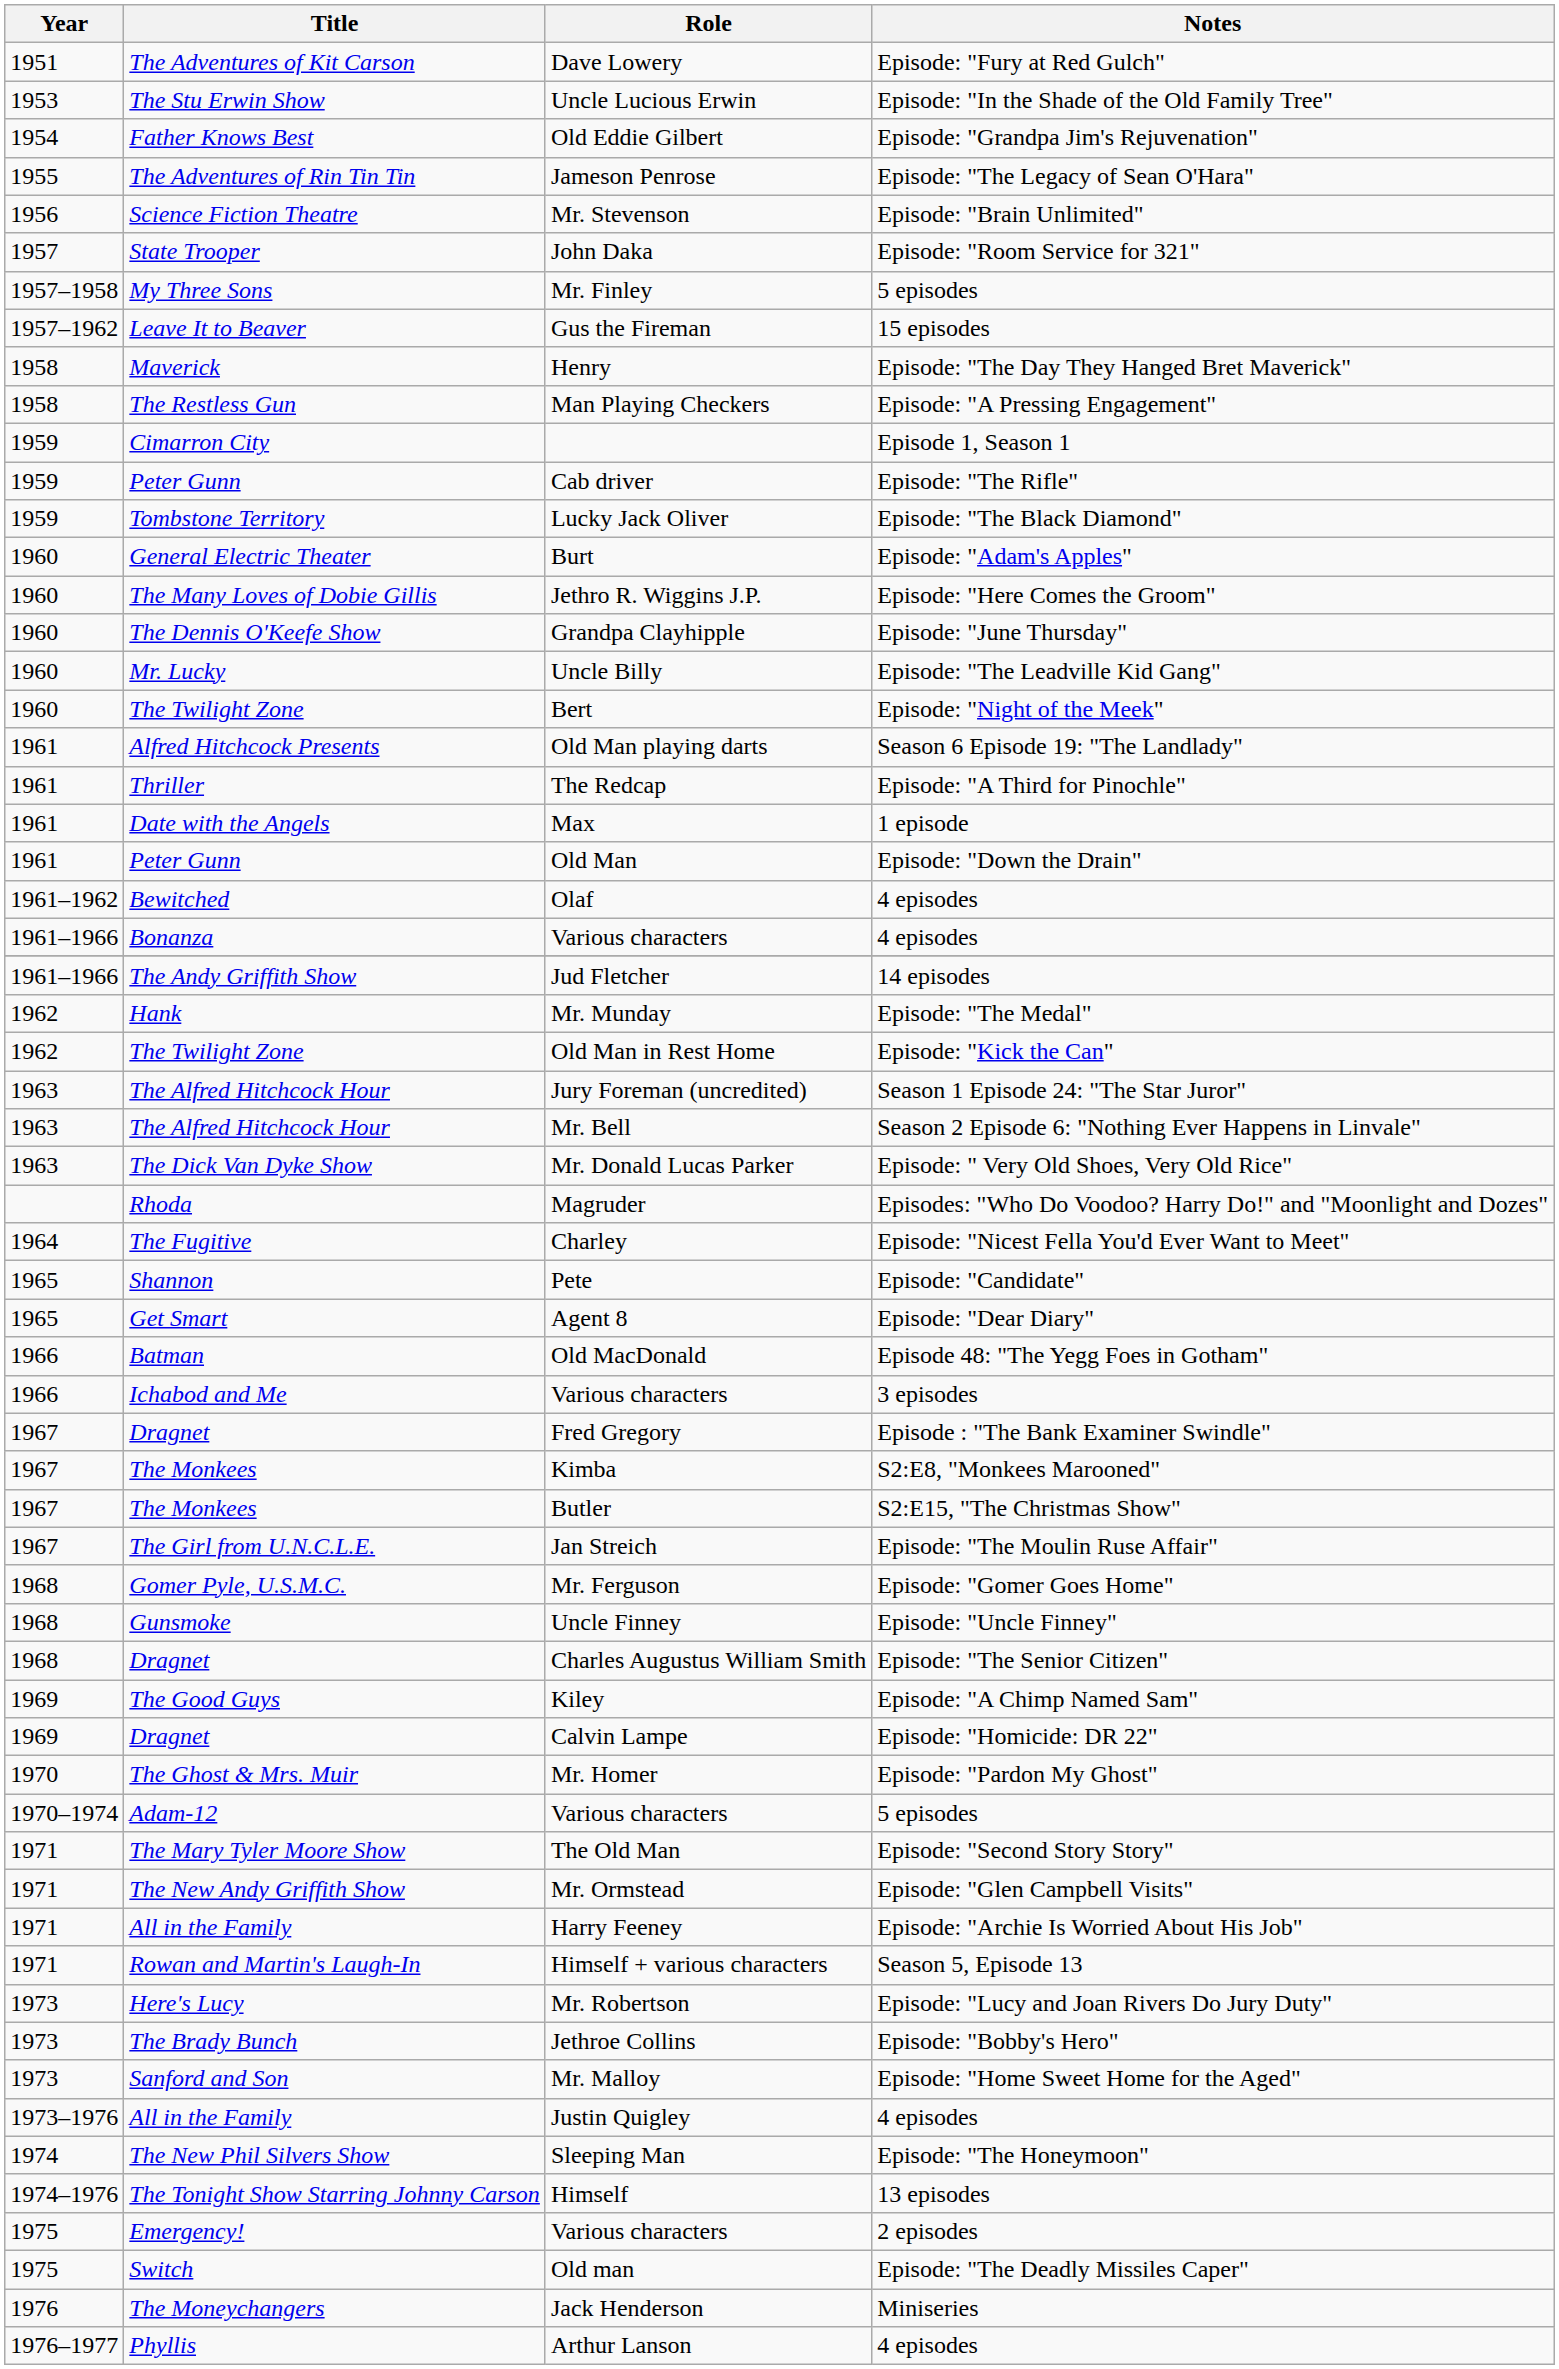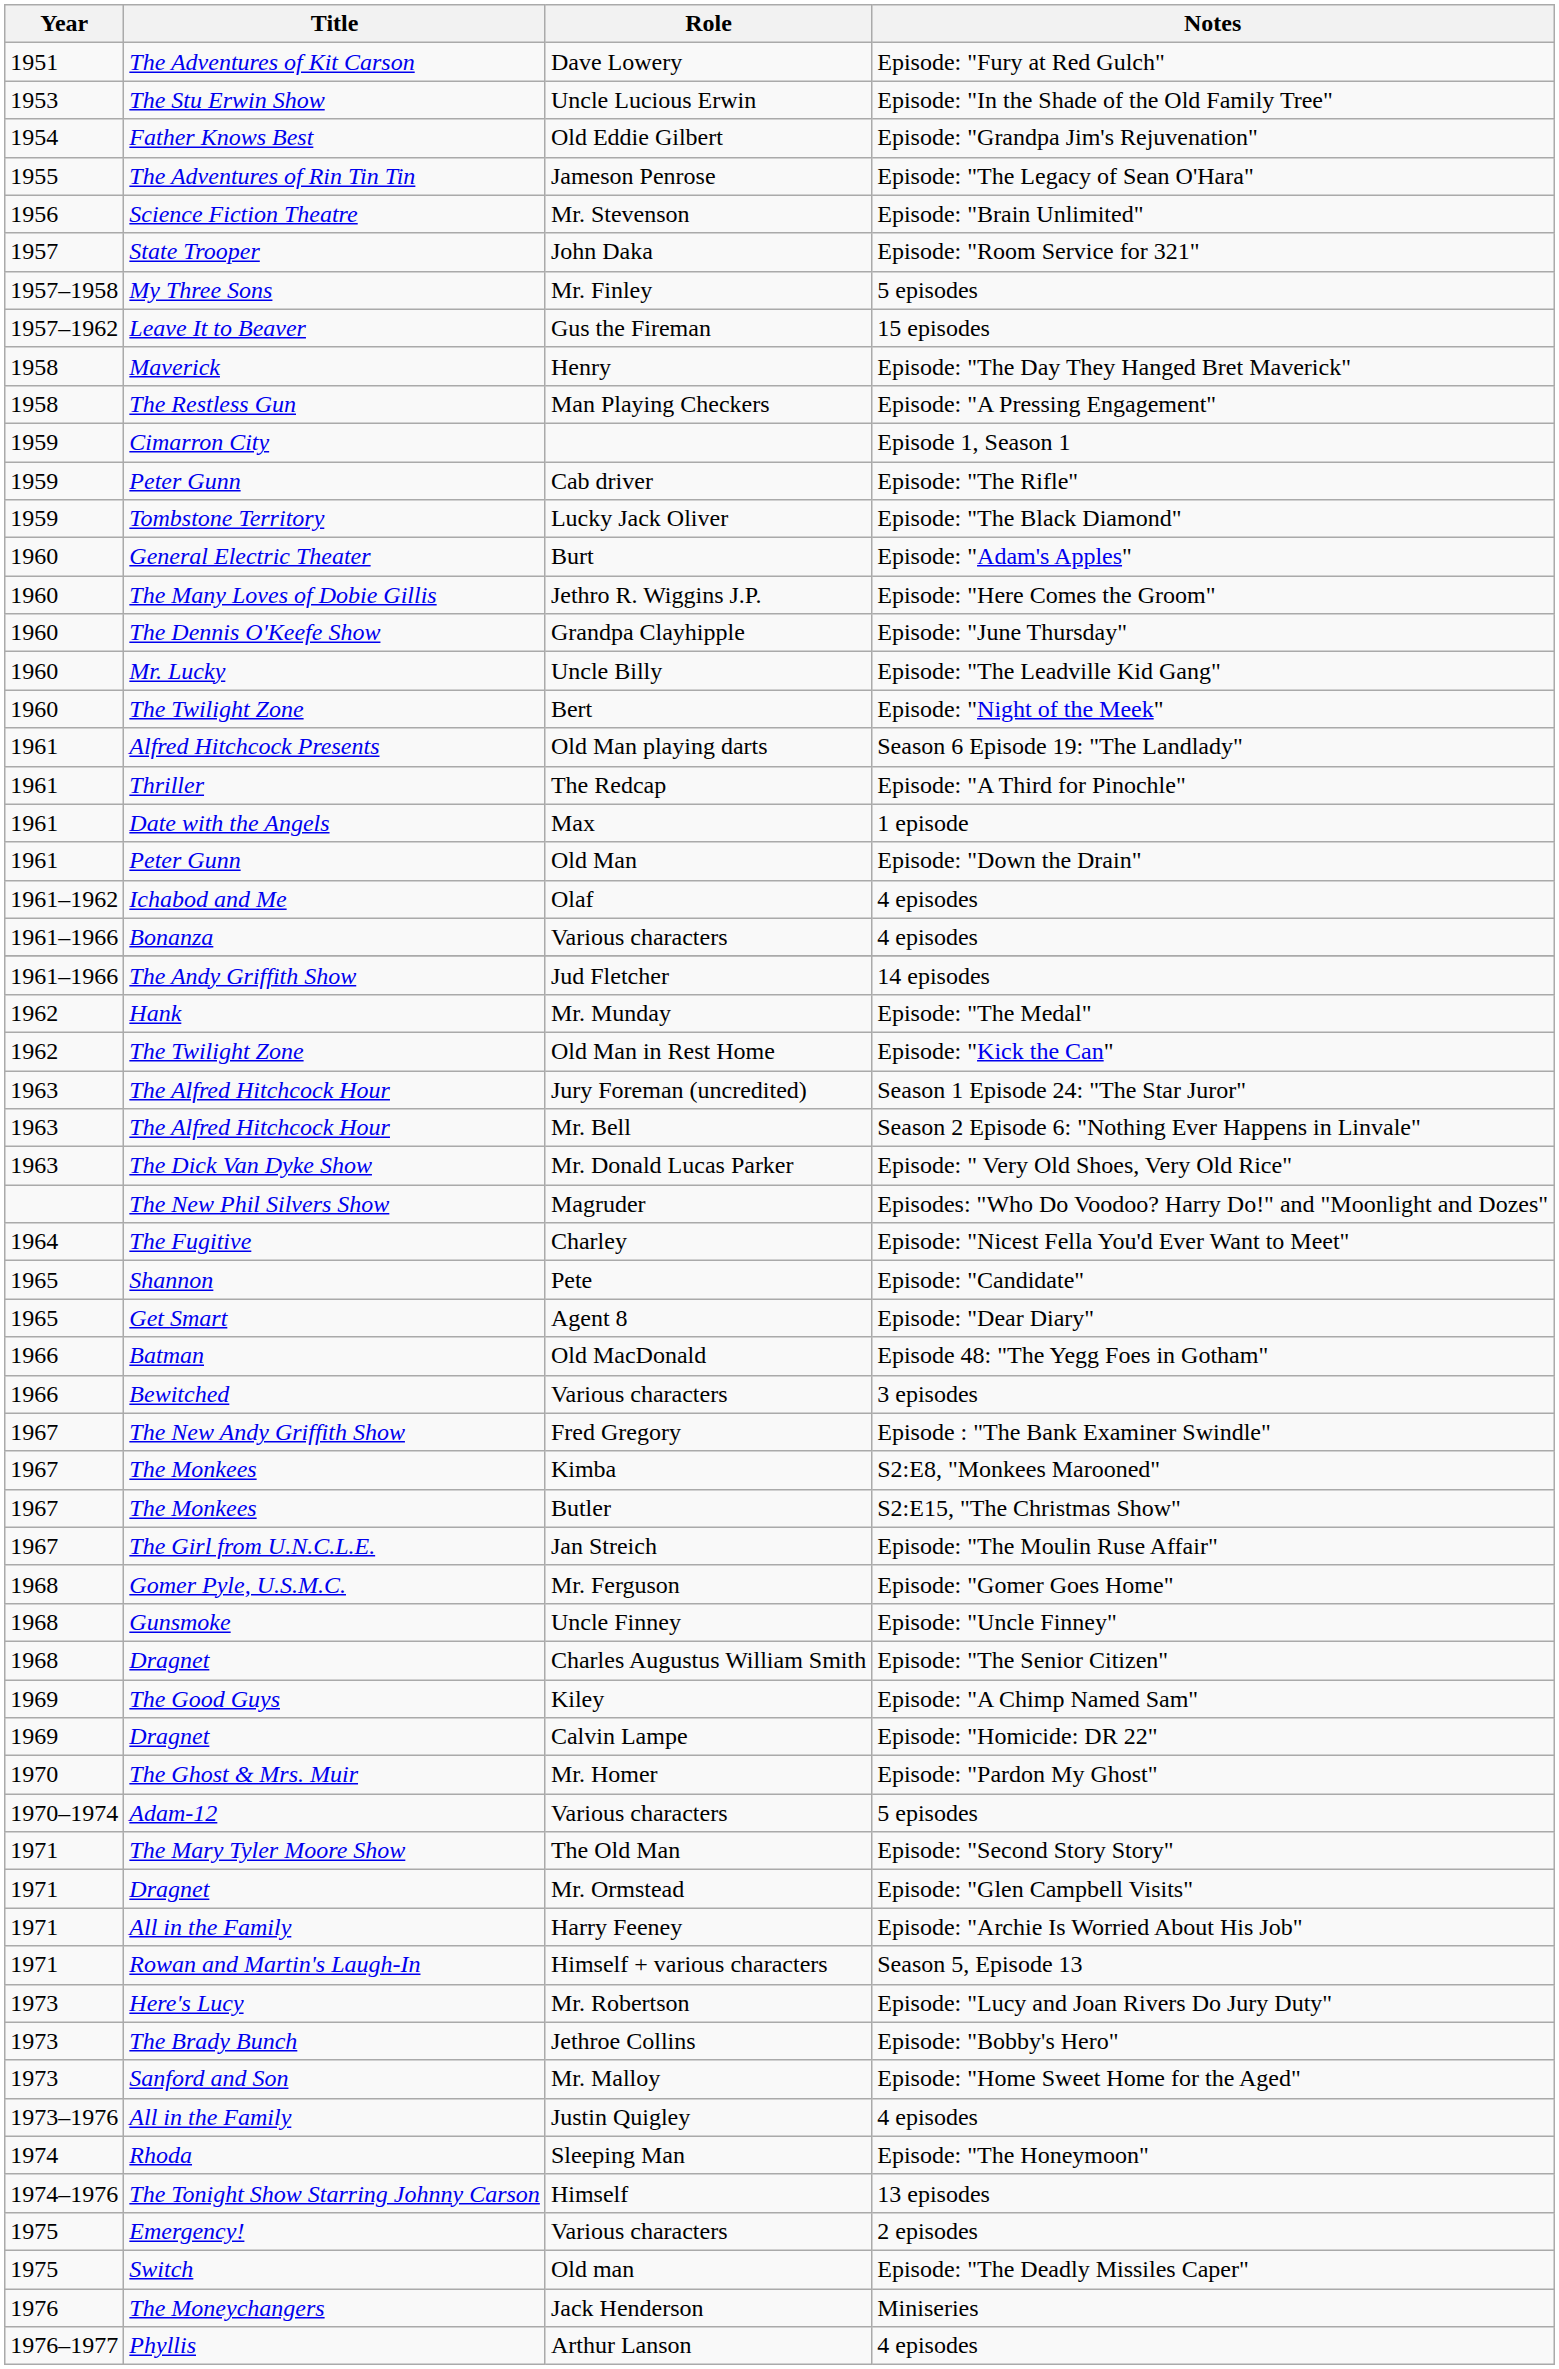 <table class="wikitable sortable">
 <tr>
 <th>Year</th>
 <th>Title</th>
 <th>Role</th>
 <th class="unsortable">Notes</th>
 </tr>
 <tr>
 <td>1951</td>
 <td><em><a href='#'>The Adventures of Kit Carson</a></em></td>
 <td>Dave Lowery</td>
 <td>Episode: "Fury at Red Gulch"</td>
 </tr>
 <tr>
 <td>1953</td>
 <td><em><a href='#'>The Stu Erwin Show</a></em></td>
 <td>Uncle Lucious Erwin</td>
 <td>Episode: "In the Shade of the Old Family Tree"</td>
 </tr>
 <tr>
 <td>1954</td>
 <td><em><a href='#'>Father Knows Best</a></em></td>
 <td>Old Eddie Gilbert</td>
 <td>Episode: "Grandpa Jim's Rejuvenation"</td>
 </tr>
 <tr>
 <td>1955</td>
 <td><em><a href='#'>The Adventures of Rin Tin Tin</a></em></td>
 <td>Jameson Penrose</td>
 <td>Episode: "The Legacy of Sean O'Hara"</td>
 </tr>
 <tr>
 <td>1956</td>
 <td><em><a href='#'>Science Fiction Theatre</a></em></td>
 <td>Mr. Stevenson</td>
 <td>Episode: "Brain Unlimited"</td>
 </tr>
 <tr>
 <td>1957</td>
 <td><em><a href='#'>State Trooper</a></em></td>
 <td>John Daka</td>
 <td>Episode: "Room Service for 321"</td>
 </tr>
 <tr>
 <td>1957–1958</td>
 <td><em><a href='#'>My Three Sons</a></em></td>
 <td>Mr. Finley</td>
 <td>5 episodes</td>
 </tr>
 <tr>
 <td>1957–1962</td>
 <td><em><a href='#'>Leave It to Beaver</a></em></td>
 <td>Gus the Fireman</td>
 <td>15 episodes</td>
 </tr>
 <tr>
 <td>1958</td>
 <td><em><a href='#'>Maverick</a></em></td>
 <td>Henry</td>
 <td>Episode: "The Day They Hanged Bret Maverick"</td>
 </tr>
 <tr>
 <td>1958</td>
 <td><em><a href='#'>The Restless Gun</a></em></td>
 <td>Man Playing Checkers</td>
 <td>Episode: "A Pressing Engagement"</td>
 </tr>
 <tr>
 <td>1959</td>
 <td><em><a href='#'>Cimarron City</a></em></td>
 <td></td>
 <td>Episode 1, Season 1</td>
 </tr>
 <tr>
 <td>1959</td>
 <td><em><a href='#'>Peter Gunn</a></em></td>
 <td>Cab driver</td>
 <td>Episode: "The Rifle"</td>
 </tr>
 <tr>
 <td>1959</td>
 <td><em><a href='#'>Tombstone Territory</a></em></td>
 <td>Lucky Jack Oliver</td>
 <td>Episode: "The Black Diamond"</td>
 </tr>
 <tr>
 <td>1960</td>
 <td><em><a href='#'>General Electric Theater</a></em></td>
 <td>Burt</td>
 <td>Episode: "<a href='#'>Adam's Apples</a>"</td>
 </tr>
 <tr>
 <td>1960</td>
 <td><em><a href='#'>The Many Loves of Dobie Gillis</a></em></td>
 <td>Jethro R. Wiggins J.P.</td>
 <td>Episode: "Here Comes the Groom"</td>
 </tr>
 <tr>
 <td>1960</td>
 <td><em><a href='#'>The Dennis O'Keefe Show</a></em></td>
 <td>Grandpa Clayhipple</td>
 <td>Episode: "June Thursday"</td>
 </tr>
 <tr>
 <td>1960</td>
 <td><em><a href='#'>Mr. Lucky</a></em></td>
 <td>Uncle Billy</td>
 <td>Episode: "The Leadville Kid Gang"</td>
 </tr>
 <tr>
 <td>1960</td>
 <td><em><a href='#'>The Twilight Zone</a></em></td>
 <td>Bert</td>
 <td>Episode: "<a href='#'>Night of the Meek</a>"</td>
 </tr>
 <tr>
 <td>1961</td>
 <td><em><a href='#'>Alfred Hitchcock Presents</a></em></td>
 <td>Old Man playing darts</td>
 <td>Season 6 Episode 19: "The Landlady"</td>
 </tr>
 <tr>
 <td>1961</td>
 <td><em><a href='#'>Thriller</a></em></td>
 <td>The Redcap</td>
 <td>Episode: "A Third for Pinochle"</td>
 </tr>
 <tr>
 <td>1961</td>
 <td><em><a href='#'>Date with the Angels</a></em></td>
 <td>Max</td>
 <td>1 episode</td>
 </tr>
 <tr>
 <td>1961</td>
 <td><em><a href='#'>Peter Gunn</a></em></td>
 <td>Old Man</td>
 <td>Episode: "Down the Drain"</td>
 </tr>
 <tr>
 <td>1961–1962</td>
-<td><em><a href='#'>Bewitched</a></em></td>
+<td><em><a href='#'>Ichabod and Me</a></em></td>
 <td>Olaf</td>
 <td>4 episodes</td>
 </tr>
 <tr>
 <td>1961–1966</td>
 <td><em><a href='#'>Bonanza</a></em></td>
 <td>Various characters</td>
 <td>4 episodes</td>
 </tr>
 <tr>
 </tr>
 <tr>
 <td>1961–1966</td>
 <td><em><a href='#'>The Andy Griffith Show</a></em></td>
 <td>Jud Fletcher</td>
 <td>14 episodes</td>
 </tr>
 <tr>
 <td>1962</td>
 <td><em><a href='#'>Hank</a></em></td>
 <td>Mr. Munday</td>
 <td>Episode: "The Medal"</td>
 </tr>
 <tr>
 <td>1962</td>
 <td><em><a href='#'>The Twilight Zone</a></em></td>
 <td>Old Man in Rest Home</td>
 <td>Episode: "<a href='#'>Kick the Can</a>"</td>
 </tr>
 <tr>
 <td>1963</td>
 <td><em><a href='#'>The Alfred Hitchcock Hour</a></em></td>
 <td>Jury Foreman (uncredited)</td>
 <td>Season 1 Episode 24: "The Star Juror"</td>
 </tr>
 <tr>
 <td>1963</td>
 <td><em><a href='#'>The Alfred Hitchcock Hour</a></em></td>
 <td>Mr. Bell</td>
 <td>Season 2 Episode 6: "Nothing Ever Happens in Linvale"</td>
 </tr>
 <tr>
 <td>1963</td>
 <td><em><a href='#'>The Dick Van Dyke Show</a></em></td>
 <td>Mr. Donald Lucas Parker</td>
 <td>Episode: " Very Old Shoes, Very Old Rice"</td>
 </tr>
 <tr>
 <td></td>
-<td><em><a href='#'>Rhoda</a></em></td>
+<td><em><a href='#'>The New Phil Silvers Show</a></em></td>
 <td>Magruder</td>
 <td>Episodes: "Who Do Voodoo? Harry Do!" and "Moonlight and Dozes"</td>
 </tr>
 <tr>
 <td>1964</td>
 <td><em><a href='#'>The Fugitive</a></em></td>
 <td>Charley</td>
 <td>Episode: "Nicest Fella You'd Ever Want to Meet"</td>
 </tr>
 <tr>
 <td>1965</td>
 <td><em><a href='#'>Shannon</a></em></td>
 <td>Pete</td>
 <td>Episode: "Candidate"</td>
 </tr>
 <tr>
 <td>1965</td>
 <td><em><a href='#'>Get Smart</a></em></td>
 <td>Agent 8</td>
 <td>Episode: "Dear Diary"</td>
 </tr>
 <tr>
 <td>1966</td>
 <td><em><a href='#'>Batman</a></em></td>
 <td>Old MacDonald</td>
 <td>Episode 48: "The Yegg Foes in Gotham"</td>
 </tr>
 <tr>
 <td>1966</td>
-<td><em><a href='#'>Ichabod and Me</a></em></td>
+<td><em><a href='#'>Bewitched</a></em></td>
 <td>Various characters</td>
 <td>3 episodes</td>
 </tr>
 <tr>
 <td>1967</td>
-<td><em><a href='#'>Dragnet</a></em></td>
+<td><em><a href='#'>The New Andy Griffith Show</a></em></td>
 <td>Fred Gregory</td>
 <td>Episode : "The Bank Examiner Swindle"</td>
 </tr>
 <tr>
 <td>1967</td>
 <td><em><a href='#'>The Monkees</a></em></td>
 <td>Kimba</td>
 <td>S2:E8, "Monkees Marooned"</td>
 </tr>
 <tr>
 <td>1967</td>
 <td><em><a href='#'>The Monkees</a></em></td>
 <td>Butler</td>
 <td>S2:E15, "The Christmas Show"</td>
 </tr>
 <tr>
 <td>1967</td>
 <td><em><a href='#'>The Girl from U.N.C.L.E.</a></em></td>
 <td>Jan Streich</td>
 <td>Episode: "The Moulin Ruse Affair"</td>
 </tr>
 <tr>
 <td>1968</td>
 <td><em><a href='#'>Gomer Pyle, U.S.M.C.</a></em></td>
 <td>Mr. Ferguson</td>
 <td>Episode: "Gomer Goes Home"</td>
 </tr>
 <tr>
 <td>1968</td>
 <td><em><a href='#'>Gunsmoke</a></em></td>
 <td>Uncle Finney</td>
 <td>Episode: "Uncle Finney"</td>
 </tr>
 <tr>
 <td>1968</td>
 <td><em><a href='#'>Dragnet</a></em></td>
 <td>Charles Augustus William Smith</td>
 <td>Episode: "The Senior Citizen"</td>
 </tr>
 <tr>
 <td>1969</td>
 <td><em><a href='#'>The Good Guys</a></em></td>
 <td>Kiley</td>
 <td>Episode: "A Chimp Named Sam"</td>
 </tr>
 <tr>
 <td>1969</td>
 <td><em><a href='#'>Dragnet</a></em></td>
 <td>Calvin Lampe</td>
 <td>Episode: "Homicide: DR 22"</td>
 </tr>
 <tr>
 <td>1970</td>
 <td><em><a href='#'>The Ghost & Mrs. Muir</a></em></td>
 <td>Mr. Homer</td>
 <td>Episode: "Pardon My Ghost"</td>
 </tr>
 <tr>
 <td>1970–1974</td>
 <td><em><a href='#'>Adam-12</a></em></td>
 <td>Various characters</td>
 <td>5 episodes</td>
 </tr>
 <tr>
 <td>1971</td>
 <td><em><a href='#'>The Mary Tyler Moore Show</a></em></td>
 <td>The Old Man</td>
 <td>Episode: "Second Story Story"</td>
 </tr>
 <tr>
 <td>1971</td>
-<td><em><a href='#'>The New Andy Griffith Show</a></em></td>
+<td><em><a href='#'>Dragnet</a></em></td>
 <td>Mr. Ormstead</td>
 <td>Episode: "Glen Campbell Visits"</td>
 </tr>
 <tr>
 <td>1971</td>
 <td><em><a href='#'>All in the Family</a></em></td>
 <td>Harry Feeney</td>
 <td>Episode: "Archie Is Worried About His Job"</td>
 </tr>
 <tr>
 <td>1971</td>
 <td><em><a href='#'>Rowan and Martin's Laugh-In</a></em></td>
 <td>Himself + various characters</td>
 <td>Season 5, Episode 13</td>
 </tr>
 <tr>
 <td>1973</td>
 <td><em><a href='#'>Here's Lucy</a></em></td>
 <td>Mr. Robertson</td>
 <td>Episode: "Lucy and Joan Rivers Do Jury Duty"</td>
 </tr>
 <tr>
 <td>1973</td>
 <td><em><a href='#'>The Brady Bunch</a></em></td>
 <td>Jethroe Collins</td>
 <td>Episode: "Bobby's Hero"</td>
 </tr>
 <tr>
 <td>1973</td>
 <td><em><a href='#'>Sanford and Son</a></em></td>
 <td>Mr. Malloy</td>
 <td>Episode: "Home Sweet Home for the Aged"</td>
 </tr>
 <tr>
 <td>1973–1976</td>
 <td><em><a href='#'>All in the Family</a></em></td>
 <td>Justin Quigley</td>
 <td>4 episodes</td>
 </tr>
 <tr>
 <td>1974</td>
-<td><em><a href='#'>The New Phil Silvers Show</a></em></td>
+<td><em><a href='#'>Rhoda</a></em></td>
 <td>Sleeping Man</td>
 <td>Episode: "The Honeymoon"</td>
 </tr>
 <tr>
 <td>1974–1976</td>
 <td><em><a href='#'>The Tonight Show Starring Johnny Carson</a></em></td>
 <td>Himself</td>
 <td>13 episodes</td>
 </tr>
 <tr>
 <td>1975</td>
 <td><em><a href='#'>Emergency!</a></em></td>
 <td>Various characters</td>
 <td>2 episodes</td>
 </tr>
 <tr>
 <td>1975</td>
 <td><em><a href='#'>Switch</a></em></td>
 <td>Old man</td>
 <td>Episode: "The Deadly Missiles Caper"</td>
 </tr>
 <tr>
 <td>1976</td>
 <td><em><a href='#'>The Moneychangers</a></em></td>
 <td>Jack Henderson</td>
 <td>Miniseries</td>
 </tr>
 <tr>
 <td>1976–1977</td>
 <td><em><a href='#'>Phyllis</a></em></td>
 <td>Arthur Lanson</td>
 <td>4 episodes</td>
 </tr>
 </table>
